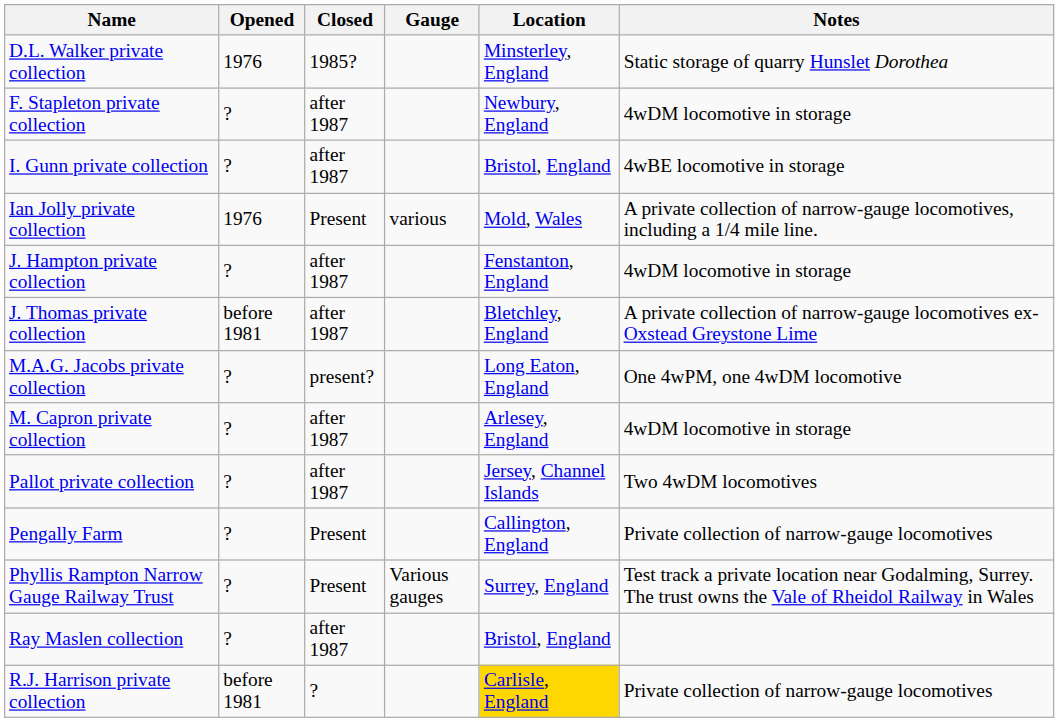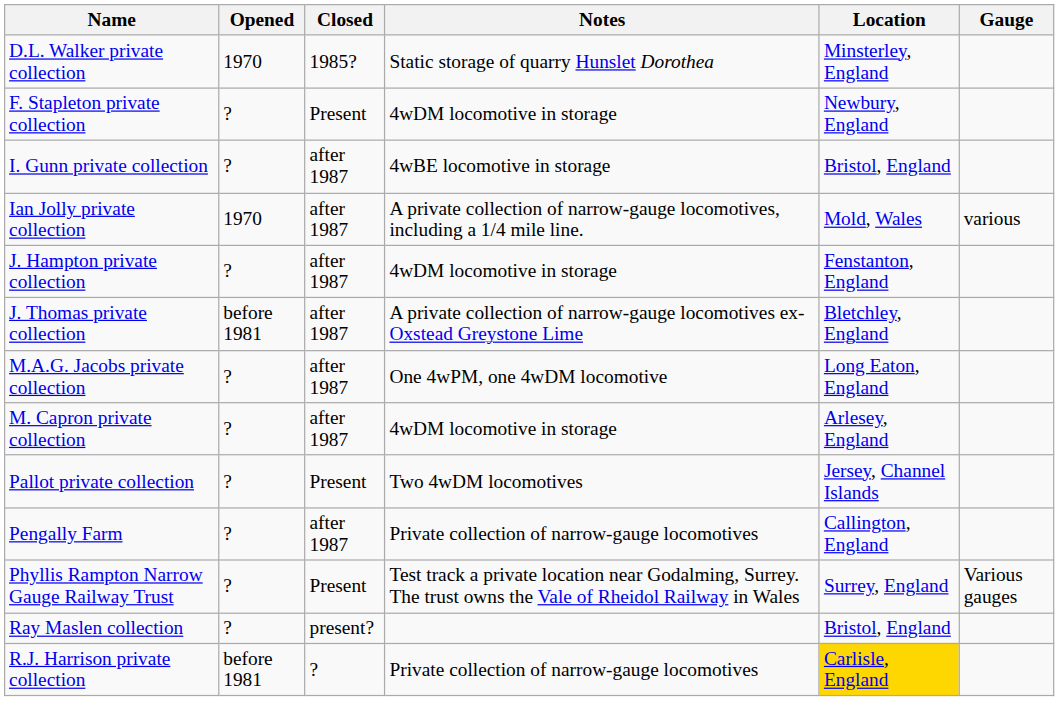 <table class="wikitable">
 <tr>
 <th>Name</th>
 <th>Opened</th>
 <th>Closed</th>
+<th>Notes</th>
+<th>Location</th>
 <th>Gauge</th>
-<th>Location</th>
-<th>Notes</th>
 </tr>
 <tr>
 <td><a href='#'>D.L. Walker private collection</a></td>
-<td>1976</td>
+<td>1970</td>
 <td>1985?</td>
+<td>Static storage of quarry <a href='#'>Hunslet</a> <em>Dorothea</em></td>
+<td><a href='#'>Minsterley</a>, <a href='#'>England</a></td>
 <td></td>
-<td><a href='#'>Minsterley</a>, <a href='#'>England</a></td>
-<td>Static storage of quarry <a href='#'>Hunslet</a> <em>Dorothea</em></td>
 </tr>
 <tr>
 <td><a href='#'>F. Stapleton private collection</a></td>
 <td>?</td>
-<td>after 1987</td>
+<td>Present</td>
+<td>4wDM locomotive in storage</td>
+<td><a href='#'>Newbury</a>, <a href='#'>England</a></td>
 <td></td>
-<td><a href='#'>Newbury</a>, <a href='#'>England</a></td>
-<td>4wDM locomotive in storage</td>
 </tr>
 <tr>
 <td><a href='#'>I. Gunn private collection</a></td>
 <td>?</td>
 <td>after 1987</td>
+<td>4wBE locomotive in storage</td>
+<td><a href='#'>Bristol</a>, <a href='#'>England</a></td>
 <td></td>
-<td><a href='#'>Bristol</a>, <a href='#'>England</a></td>
-<td>4wBE locomotive in storage</td>
 </tr>
 <tr>
 <td><a href='#'>Ian Jolly private collection</a></td>
-<td>1976</td>
-<td>Present</td>
+<td>1970</td>
+<td>after 1987</td>
+<td>A private collection of narrow-gauge locomotives, including a 1/4 mile line.</td>
+<td><a href='#'>Mold</a>, <a href='#'>Wales</a></td>
 <td>various</td>
-<td><a href='#'>Mold</a>, <a href='#'>Wales</a></td>
-<td>A private collection of narrow-gauge locomotives, including a 1/4 mile line.</td>
 </tr>
 <tr>
 <td><a href='#'>J. Hampton private collection</a></td>
 <td>?</td>
 <td>after 1987</td>
+<td>4wDM locomotive in storage</td>
+<td><a href='#'>Fenstanton</a>, <a href='#'>England</a></td>
 <td></td>
-<td><a href='#'>Fenstanton</a>, <a href='#'>England</a></td>
-<td>4wDM locomotive in storage</td>
 </tr>
 <tr>
 <td><a href='#'>J. Thomas private collection</a></td>
 <td>before 1981</td>
 <td>after 1987</td>
+<td>A private collection of narrow-gauge locomotives ex-<a href='#'>Oxstead Greystone Lime</a></td>
+<td><a href='#'>Bletchley</a>, <a href='#'>England</a></td>
 <td></td>
-<td><a href='#'>Bletchley</a>, <a href='#'>England</a></td>
-<td>A private collection of narrow-gauge locomotives ex-<a href='#'>Oxstead Greystone Lime</a></td>
 </tr>
 <tr>
 <td><a href='#'>M.A.G. Jacobs private collection</a></td>
 <td>?</td>
-<td>present?</td>
+<td>after 1987</td>
+<td>One 4wPM, one 4wDM locomotive</td>
+<td><a href='#'>Long Eaton</a>, <a href='#'>England</a></td>
 <td></td>
-<td><a href='#'>Long Eaton</a>, <a href='#'>England</a></td>
-<td>One 4wPM, one 4wDM locomotive</td>
 </tr>
 <tr>
 <td><a href='#'>M. Capron private collection</a></td>
 <td>?</td>
 <td>after 1987</td>
+<td>4wDM locomotive in storage</td>
+<td><a href='#'>Arlesey</a>, <a href='#'>England</a></td>
 <td></td>
-<td><a href='#'>Arlesey</a>, <a href='#'>England</a></td>
-<td>4wDM locomotive in storage</td>
 </tr>
 <tr>
 <td><a href='#'>Pallot private collection</a></td>
 <td>?</td>
-<td>after 1987</td>
+<td>Present</td>
+<td>Two 4wDM locomotives</td>
+<td><a href='#'>Jersey</a>, <a href='#'>Channel Islands</a></td>
 <td></td>
-<td><a href='#'>Jersey</a>, <a href='#'>Channel Islands</a></td>
-<td>Two 4wDM locomotives</td>
 </tr>
 <tr>
 <td><a href='#'>Pengally Farm</a></td>
 <td>?</td>
-<td>Present</td>
+<td>after 1987 </td>
+<td>Private collection of narrow-gauge locomotives</td>
+<td><a href='#'>Callington</a>, <a href='#'>England</a></td>
 <td></td>
-<td><a href='#'>Callington</a>, <a href='#'>England</a></td>
-<td>Private collection of narrow-gauge locomotives</td>
 </tr>
 <tr>
 <td><a href='#'>Phyllis Rampton Narrow Gauge Railway Trust</a></td>
 <td>?</td>
 <td>Present</td>
+<td>Test track a private location near Godalming, Surrey. The trust owns the <a href='#'>Vale of Rheidol Railway</a> in Wales</td>
+<td><a href='#'>Surrey</a>, <a href='#'>England</a></td>
 <td>Various gauges</td>
-<td><a href='#'>Surrey</a>, <a href='#'>England</a></td>
-<td>Test track a private location near Godalming, Surrey. The trust owns the <a href='#'>Vale of Rheidol Railway</a> in Wales</td>
 </tr>
 <tr>
 <td><a href='#'>Ray Maslen collection</a></td>
 <td>?</td>
-<td>after 1987</td>
+<td>present?</td>
 <td></td>
 <td><a href='#'>Bristol</a>, <a href='#'>England</a></td>
 <td></td>
 </tr>
 <tr>
 <td><a href='#'>R.J. Harrison private collection</a></td>
 <td>before 1981</td>
 <td>?</td>
+<td>Private collection of narrow-gauge locomotives</td>
+<td style="background: gold;"><a href='#'>Carlisle</a>, <a href='#'>England</a></td>
 <td></td>
-<td style="background: gold;"><a href='#'>Carlisle</a>, <a href='#'>England</a></td>
-<td>Private collection of narrow-gauge locomotives</td>
 </tr>
 </table>
